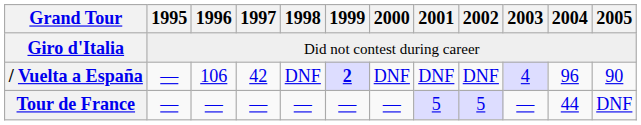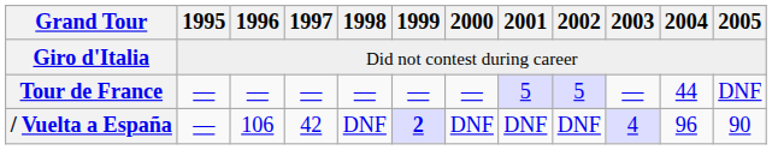 <table class="wikitable plainrowheaders">
 <tr>
 <th scope="col"><a href='#'>Grand Tour</a></th>
 <th scope="col">1995</th>
 <th scope="col">1996</th>
 <th scope="col">1997</th>
 <th scope="col">1998</th>
 <th scope="col">1999</th>
 <th scope="col">2000</th>
 <th scope="col">2001</th>
 <th scope="col">2002</th>
 <th scope="col">2003</th>
 <th scope="col">2004</th>
 <th scope="col">2005</th>
 </tr>
 <tr style="text-align:center;">
 <th scope="row"> <a href='#'>Giro d'Italia</a></th>
 <td style="text-align:center; background:#efefef;" colspan=11><small>Did not contest during career</small></td>
 </tr>
 <tr style="text-align:center;">
+<th scope="row"> <a href='#'>Tour de France</a></th>
+<td><a href='#'>—</a></td>
+<td><a href='#'>—</a></td>
+<td><a href='#'>—</a></td>
+<td><a href='#'>—</a></td>
+<td><a href='#'>—</a></td>
+<td><a href='#'>—</a></td>
+<td style="background:#ddddff;"><a href='#'>5</a></td>
+<td style="background:#ddddff;"><a href='#'>5</a></td>
+<td><a href='#'>—</a></td>
+<td><a href='#'>44</a></td>
+<td><a href='#'>DNF</a></td>
+</tr>
+<tr style="text-align:center;">
 <th scope="row">/ <a href='#'>Vuelta a España</a></th>
 <td><a href='#'>—</a></td>
 <td><a href='#'>106</a></td>
 <td><a href='#'>42</a></td>
 <td><a href='#'>DNF</a></td>
 <td style="background:#ddddff;"><a href='#'><strong>2</strong></a></td>
 <td><a href='#'>DNF</a></td>
 <td><a href='#'>DNF</a></td>
 <td><a href='#'>DNF</a></td>
 <td style="background:#ddddff;"><a href='#'>4</a></td>
 <td><a href='#'>96</a></td>
 <td><a href='#'>90</a></td>
 </tr>
-<tr style="text-align:center;">
-<th scope="row"> <a href='#'>Tour de France</a></th>
-<td><a href='#'>—</a></td>
-<td><a href='#'>—</a></td>
-<td><a href='#'>—</a></td>
-<td><a href='#'>—</a></td>
-<td><a href='#'>—</a></td>
-<td><a href='#'>—</a></td>
-<td style="background:#ddddff;"><a href='#'>5</a></td>
-<td style="background:#ddddff;"><a href='#'>5</a></td>
-<td><a href='#'>—</a></td>
-<td><a href='#'>44</a></td>
-<td><a href='#'>DNF</a></td>
-</tr>
 </table>
